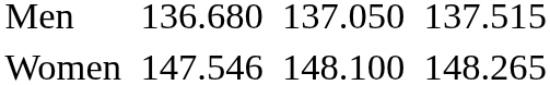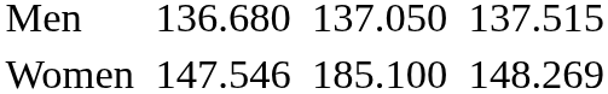 <table>
 <tr>
 <td>Men<br></td>
 <td></td>
 <td>136.680</td>
 <td></td>
 <td>137.050</td>
 <td></td>
 <td>137.515</td>
 </tr>
 <tr>
 <td>Women<br></td>
 <td></td>
 <td>147.546</td>
 <td></td>
-<td>148.100</td>
+<td>185.100</td>
 <td></td>
-<td>148.265</td>
+<td>148.269</td>
 </tr>
 </table>
